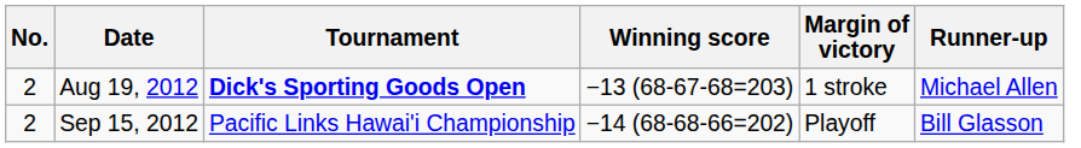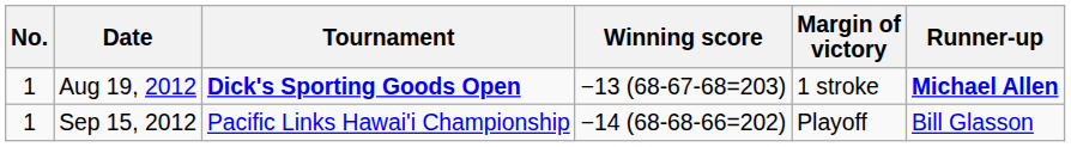 <table class="wikitable" style="font-size:95%;">
 <tr>
 <th>No.</th>
 <th>Date</th>
 <th>Tournament</th>
 <th>Winning score</th>
 <th>Margin of<br>victory</th>
 <th>Runner-up</th>
 </tr>
 <tr>
-<td align=center>2</td>
+<td align=center>1</td>
 <td align=right>Aug 19, <a href='#'>2012</a></td>
 <td><strong><a href='#'>Dick's Sporting Goods Open</a></strong></td>
 <td>−13 (68-67-68=203)</td>
 <td>1 stroke</td>
-<td> <a href='#'>Michael Allen</a></td>
+<td><strong> <a href='#'>Michael Allen</a></strong></td>
 </tr>
 <tr>
-<td align=center>2</td>
+<td align=center>1</td>
 <td align=right>Sep 15, 2012</td>
 <td><a href='#'>Pacific Links Hawai'i Championship</a></td>
 <td>−14 (68-68-66=202)</td>
 <td>Playoff</td>
 <td> <a href='#'>Bill Glasson</a></td>
 </tr>
 </table>
